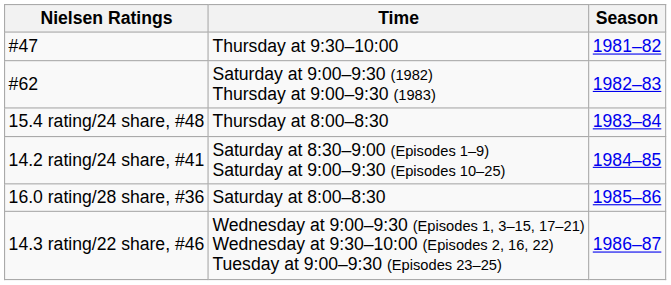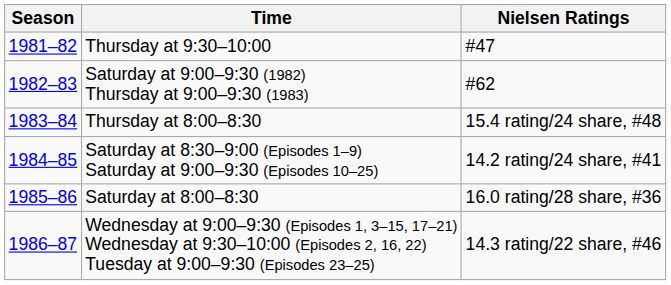 <table class="wikitable">
 <tr>
+<th>Season</th>
+<th>Time</th>
 <th>Nielsen Ratings</th>
-<th>Time</th>
-<th>Season</th>
 </tr>
 <tr>
+<td><a href='#'>1981–82</a></td>
+<td>Thursday at 9:30–10:00</td>
 <td>#47</td>
-<td>Thursday at 9:30–10:00</td>
-<td><a href='#'>1981–82</a></td>
 </tr>
 <tr>
+<td><a href='#'>1982–83</a></td>
+<td>Saturday at 9:00–9:30 <small>(1982)</small><br>Thursday at 9:00–9:30 <small>(1983)</small></td>
 <td>#62</td>
-<td>Saturday at 9:00–9:30 <small>(1982)</small><br>Thursday at 9:00–9:30 <small>(1983)</small></td>
-<td><a href='#'>1982–83</a></td>
 </tr>
 <tr>
+<td><a href='#'>1983–84</a></td>
+<td>Thursday at 8:00–8:30</td>
 <td>15.4 rating/24 share, #48</td>
-<td>Thursday at 8:00–8:30</td>
-<td><a href='#'>1983–84</a></td>
 </tr>
 <tr>
+<td><a href='#'>1984–85</a></td>
+<td>Saturday at 8:30–9:00 <small>(Episodes 1–9)</small><br>Saturday at 9:00–9:30 <small>(Episodes 10–25)</small></td>
 <td>14.2 rating/24 share, #41</td>
-<td>Saturday at 8:30–9:00 <small>(Episodes 1–9)</small><br>Saturday at 9:00–9:30 <small>(Episodes 10–25)</small></td>
-<td><a href='#'>1984–85</a></td>
 </tr>
 <tr>
+<td><a href='#'>1985–86</a></td>
+<td>Saturday at 8:00–8:30</td>
 <td>16.0 rating/28 share, #36</td>
-<td>Saturday at 8:00–8:30</td>
-<td><a href='#'>1985–86</a></td>
 </tr>
 <tr>
+<td><a href='#'>1986–87</a></td>
+<td>Wednesday at 9:00–9:30 <small>(Episodes 1, 3–15, 17–21)</small><br>Wednesday at 9:30–10:00 <small>(Episodes 2, 16, 22)</small><br>Tuesday at 9:00–9:30 <small>(Episodes 23–25)</small></td>
 <td>14.3 rating/22 share, #46</td>
-<td>Wednesday at 9:00–9:30 <small>(Episodes 1, 3–15, 17–21)</small><br>Wednesday at 9:30–10:00 <small>(Episodes 2, 16, 22)</small><br>Tuesday at 9:00–9:30 <small>(Episodes 23–25)</small></td>
-<td><a href='#'>1986–87</a></td>
 </tr>
 </table>
